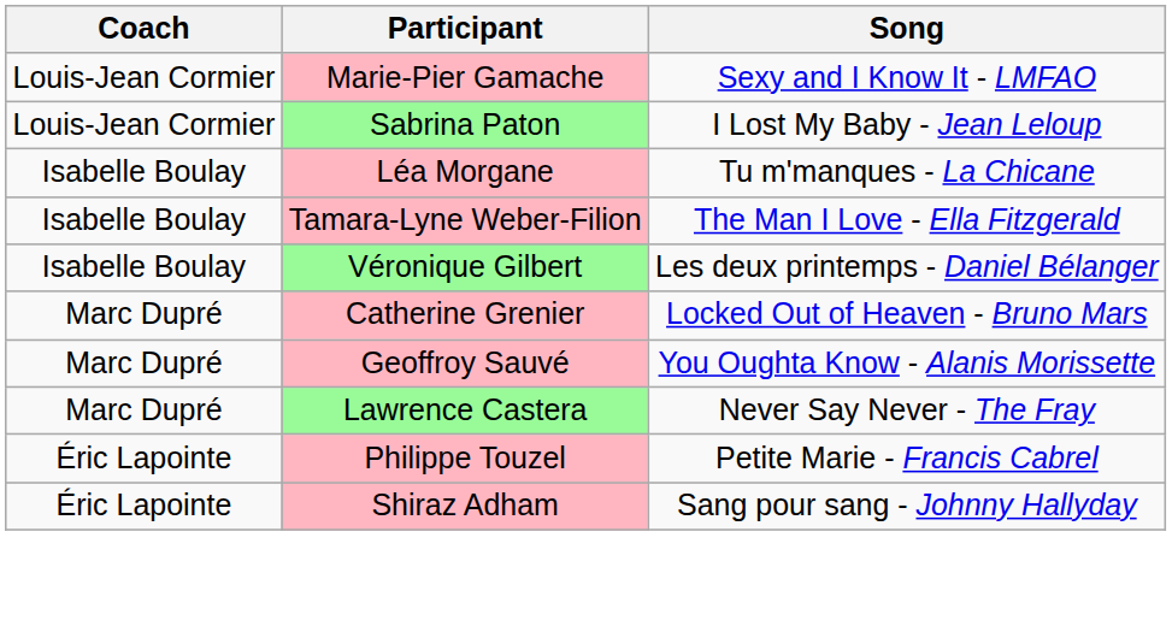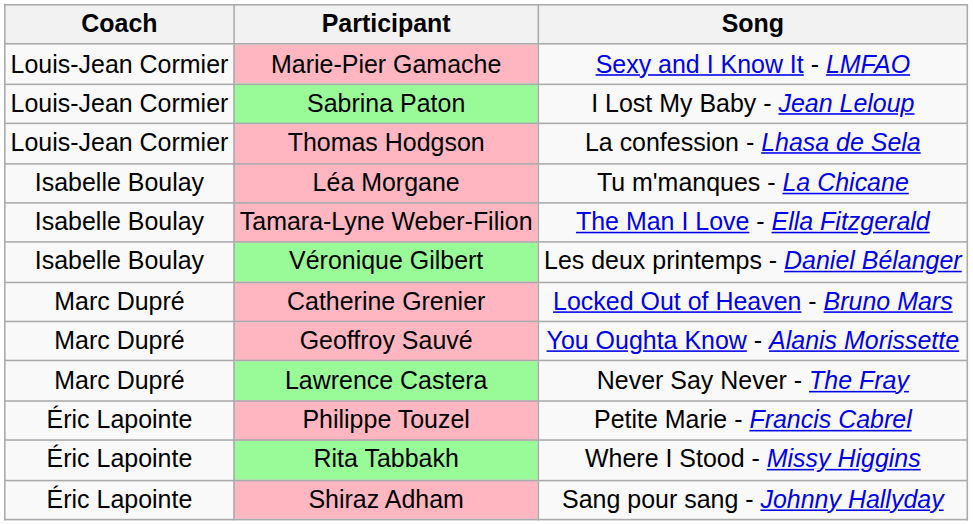 <table class="wikitable sortable" style="text-align: center; width: 40 %;"|->
 <tr>
 <th>Coach</th>
 <th colspan>Participant</th>
 <th colspan>Song</th>
 </tr>
 <tr>
 <td>Louis-Jean Cormier</td>
 <td style="background:lightpink">Marie-Pier Gamache</td>
 <td><a href='#'>Sexy and I Know It</a> - <em><a href='#'>LMFAO</a></em></td>
 </tr>
 <tr>
 <td>Louis-Jean Cormier</td>
 <td style="background:palegreen">Sabrina Paton</td>
 <td>I Lost My Baby - <em><a href='#'>Jean Leloup</a></em></td>
+</tr>
+<tr>
+<td>Louis-Jean Cormier</td>
+<td style="background:lightpink">Thomas Hodgson</td>
+<td>La confession - <em><a href='#'>Lhasa de Sela</a></em></td>
 </tr>
 <tr>
 <td>Isabelle Boulay</td>
 <td style="background:lightpink">Léa Morgane</td>
 <td>Tu m'manques - <em><a href='#'>La Chicane</a></em></td>
 </tr>
 <tr>
 <td>Isabelle Boulay</td>
 <td style="background:lightpink">Tamara-Lyne Weber-Filion</td>
 <td><a href='#'>The Man I Love</a> - <em><a href='#'>Ella Fitzgerald</a></em></td>
 </tr>
 <tr>
 <td>Isabelle Boulay</td>
 <td style="background:palegreen">Véronique Gilbert</td>
 <td>Les deux printemps - <em><a href='#'>Daniel Bélanger</a></em></td>
 </tr>
 <tr>
 <td>Marc Dupré</td>
 <td style="background:lightpink">Catherine Grenier</td>
 <td><a href='#'>Locked Out of Heaven</a> - <em><a href='#'>Bruno Mars</a></em></td>
 </tr>
 <tr>
 <td>Marc Dupré</td>
 <td style="background:lightpink">Geoffroy Sauvé</td>
 <td><a href='#'>You Oughta Know</a> - <em><a href='#'>Alanis Morissette</a></em></td>
 </tr>
 <tr>
 <td>Marc Dupré</td>
 <td style="background:palegreen">Lawrence Castera</td>
 <td>Never Say Never - <em><a href='#'>The Fray</a></em></td>
 </tr>
 <tr>
 <td>Éric Lapointe</td>
 <td style="background:lightpink">Philippe Touzel</td>
 <td>Petite Marie - <em><a href='#'>Francis Cabrel</a></em></td>
 </tr>
 <tr>
 <td>Éric Lapointe</td>
+<td style="background:palegreen">Rita Tabbakh</td>
+<td>Where I Stood - <em><a href='#'>Missy Higgins</a></em></td>
+</tr>
+<tr>
+<td>Éric Lapointe</td>
 <td style="background:lightpink">Shiraz Adham</td>
 <td>Sang pour sang - <em><a href='#'>Johnny Hallyday</a></em></td>
 </tr>
 </table>
